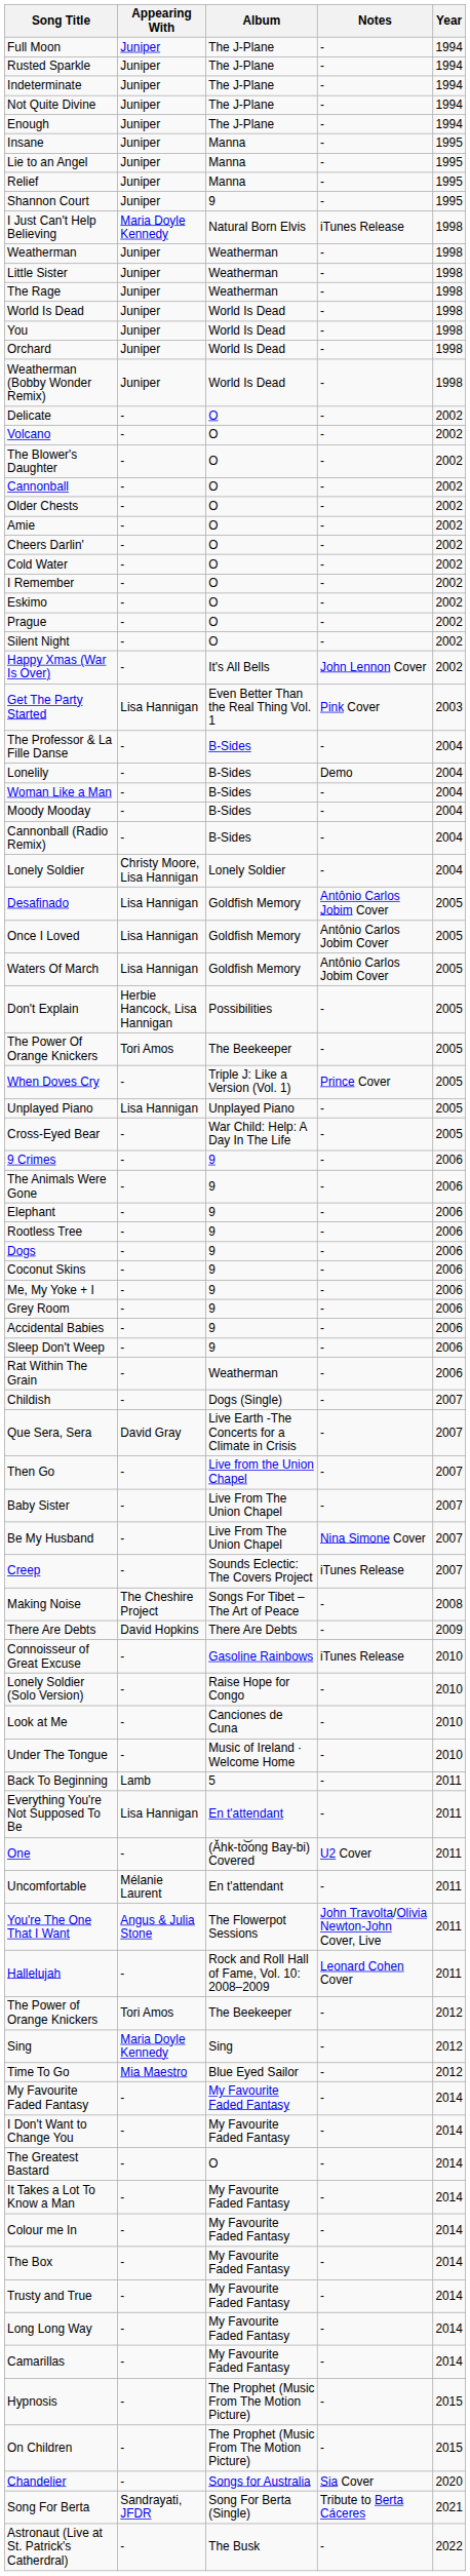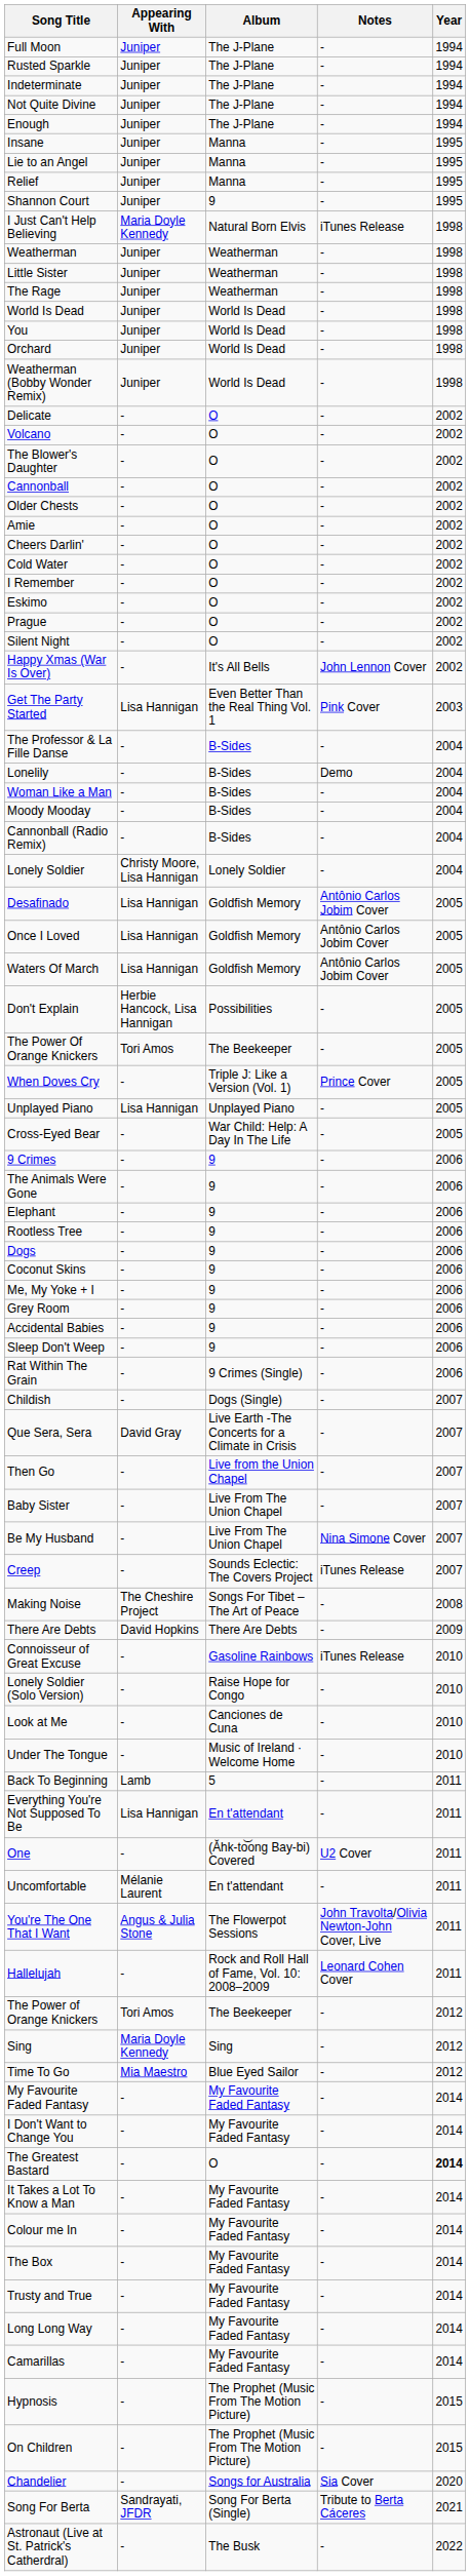 <table class="wikitable sortable">
 <tr>
 <th>Song Title</th>
 <th>Appearing With</th>
 <th>Album</th>
 <th>Notes</th>
 <th>Year</th>
 </tr>
 <tr>
 <td>Full Moon</td>
 <td><a href='#'>Juniper</a></td>
 <td>The J-Plane</td>
 <td>-</td>
 <td>1994</td>
 </tr>
 <tr>
 <td>Rusted Sparkle</td>
 <td>Juniper</td>
 <td>The J-Plane</td>
 <td>-</td>
 <td>1994</td>
 </tr>
 <tr>
 <td>Indeterminate</td>
 <td>Juniper</td>
 <td>The J-Plane</td>
 <td>-</td>
 <td>1994</td>
 </tr>
 <tr>
 <td>Not Quite Divine</td>
 <td>Juniper</td>
 <td>The J-Plane</td>
 <td>-</td>
 <td>1994</td>
 </tr>
 <tr>
 <td>Enough</td>
 <td>Juniper</td>
 <td>The J-Plane</td>
 <td>-</td>
 <td>1994</td>
 </tr>
 <tr>
 <td>Insane</td>
 <td>Juniper</td>
 <td>Manna</td>
 <td>-</td>
 <td>1995</td>
 </tr>
 <tr>
 <td>Lie to an Angel</td>
 <td>Juniper</td>
 <td>Manna</td>
 <td>-</td>
 <td>1995</td>
 </tr>
 <tr>
 <td>Relief</td>
 <td>Juniper</td>
 <td>Manna</td>
 <td>-</td>
 <td>1995</td>
 </tr>
 <tr>
 <td>Shannon Court</td>
 <td>Juniper</td>
 <td>9</td>
 <td>-</td>
 <td>1995</td>
 </tr>
 <tr>
 <td>I Just Can't Help Believing</td>
 <td><a href='#'>Maria Doyle Kennedy</a></td>
 <td>Natural Born Elvis</td>
 <td>iTunes Release</td>
 <td>1998</td>
 </tr>
 <tr>
 <td>Weatherman</td>
 <td>Juniper</td>
 <td>Weatherman</td>
 <td>-</td>
 <td>1998</td>
 </tr>
 <tr>
 <td>Little Sister</td>
 <td>Juniper</td>
 <td>Weatherman</td>
 <td>-</td>
 <td>1998</td>
 </tr>
 <tr>
 <td>The Rage</td>
 <td>Juniper</td>
 <td>Weatherman</td>
 <td>-</td>
 <td>1998</td>
 </tr>
 <tr>
 <td>World Is Dead</td>
 <td>Juniper</td>
 <td>World Is Dead</td>
 <td>-</td>
 <td>1998</td>
 </tr>
 <tr>
 <td>You</td>
 <td>Juniper</td>
 <td>World Is Dead</td>
 <td>-</td>
 <td>1998</td>
 </tr>
 <tr>
 <td>Orchard</td>
 <td>Juniper</td>
 <td>World Is Dead</td>
 <td>-</td>
 <td>1998</td>
 </tr>
 <tr>
 <td>Weatherman (Bobby Wonder Remix)</td>
 <td>Juniper</td>
 <td>World Is Dead</td>
 <td>-</td>
 <td>1998</td>
 </tr>
 <tr>
 <td>Delicate</td>
 <td>-</td>
 <td><a href='#'>O</a></td>
 <td>-</td>
 <td>2002</td>
 </tr>
 <tr>
 <td><a href='#'> Volcano</a></td>
 <td>-</td>
 <td>O</td>
 <td>-</td>
 <td>2002</td>
 </tr>
 <tr>
 <td>The Blower's Daughter</td>
 <td>-</td>
 <td>O</td>
 <td>-</td>
 <td>2002</td>
 </tr>
 <tr>
 <td><a href='#'>Cannonball</a></td>
 <td>-</td>
 <td>O</td>
 <td>-</td>
 <td>2002</td>
 </tr>
 <tr>
 <td>Older Chests</td>
 <td>-</td>
 <td>O</td>
 <td>-</td>
 <td>2002</td>
 </tr>
 <tr>
 <td>Amie</td>
 <td>-</td>
 <td>O</td>
 <td>-</td>
 <td>2002</td>
 </tr>
 <tr>
 <td>Cheers Darlin'</td>
 <td>-</td>
 <td>O</td>
 <td>-</td>
 <td>2002</td>
 </tr>
 <tr>
 <td>Cold Water</td>
 <td>-</td>
 <td>O</td>
 <td>-</td>
 <td>2002</td>
 </tr>
 <tr>
 <td>I Remember</td>
 <td>-</td>
 <td>O</td>
 <td>-</td>
 <td>2002</td>
 </tr>
 <tr>
 <td>Eskimo</td>
 <td>-</td>
 <td>O</td>
 <td>-</td>
 <td>2002</td>
 </tr>
 <tr>
 <td>Prague</td>
 <td>-</td>
 <td>O</td>
 <td>-</td>
 <td>2002</td>
 </tr>
 <tr>
 <td>Silent Night</td>
 <td>-</td>
 <td>O</td>
 <td>-</td>
 <td>2002</td>
 </tr>
 <tr>
 <td><a href='#'>Happy Xmas (War Is Over)</a></td>
 <td>-</td>
 <td>It's All Bells</td>
 <td><a href='#'>John Lennon</a> Cover</td>
 <td>2002</td>
 </tr>
 <tr>
 <td><a href='#'>Get The Party Started</a></td>
 <td>Lisa Hannigan</td>
 <td>Even Better Than the Real Thing Vol. 1</td>
 <td><a href='#'>Pink</a> Cover</td>
 <td>2003</td>
 </tr>
 <tr>
 <td>The Professor & La Fille Danse</td>
 <td>-</td>
 <td><a href='#'>B-Sides</a></td>
 <td>-</td>
 <td>2004</td>
 </tr>
 <tr>
 <td>Lonelily</td>
 <td>-</td>
 <td>B-Sides</td>
 <td>Demo</td>
 <td>2004</td>
 </tr>
 <tr>
 <td><a href='#'>Woman Like a Man</a></td>
 <td>-</td>
 <td>B-Sides</td>
 <td>-</td>
 <td>2004</td>
 </tr>
 <tr>
 <td>Moody Mooday</td>
 <td>-</td>
 <td>B-Sides</td>
 <td>-</td>
 <td>2004</td>
 </tr>
 <tr>
 <td>Cannonball (Radio Remix)</td>
 <td>-</td>
 <td>B-Sides</td>
 <td>-</td>
 <td>2004</td>
 </tr>
 <tr>
 <td>Lonely Soldier</td>
 <td>Christy Moore, Lisa Hannigan</td>
 <td>Lonely Soldier</td>
 <td>-</td>
 <td>2004</td>
 </tr>
 <tr>
 <td><a href='#'>Desafinado</a></td>
 <td>Lisa Hannigan</td>
 <td>Goldfish Memory</td>
 <td><a href='#'>Antônio Carlos Jobim</a> Cover</td>
 <td>2005</td>
 </tr>
 <tr>
 <td>Once I Loved</td>
 <td>Lisa Hannigan</td>
 <td>Goldfish Memory</td>
 <td>Antônio Carlos Jobim Cover</td>
 <td>2005</td>
 </tr>
 <tr>
 <td>Waters Of March</td>
 <td>Lisa Hannigan</td>
 <td>Goldfish Memory</td>
 <td>Antônio Carlos Jobim Cover</td>
 <td>2005</td>
 </tr>
 <tr>
 <td>Don't Explain</td>
 <td>Herbie Hancock, Lisa Hannigan</td>
 <td>Possibilities</td>
 <td>-</td>
 <td>2005</td>
 </tr>
 <tr>
 <td>The Power Of Orange Knickers</td>
 <td>Tori Amos</td>
 <td>The Beekeeper</td>
 <td>-</td>
 <td>2005</td>
 </tr>
 <tr>
 <td><a href='#'>When Doves Cry</a></td>
 <td>-</td>
 <td>Triple J: Like a Version (Vol. 1)</td>
 <td><a href='#'>Prince</a> Cover</td>
 <td>2005</td>
 </tr>
 <tr>
 <td>Unplayed Piano</td>
 <td>Lisa Hannigan</td>
 <td>Unplayed Piano</td>
 <td>-</td>
 <td>2005</td>
 </tr>
 <tr>
 <td>Cross-Eyed Bear</td>
 <td>-</td>
 <td>War Child: Help: A Day In The Life</td>
 <td>-</td>
 <td>2005</td>
 </tr>
 <tr>
 <td><a href='#'>9 Crimes</a></td>
 <td>-</td>
 <td><a href='#'>9</a></td>
 <td>-</td>
 <td>2006</td>
 </tr>
 <tr>
 <td>The Animals Were Gone</td>
 <td>-</td>
 <td>9</td>
 <td>-</td>
 <td>2006</td>
 </tr>
 <tr>
 <td>Elephant</td>
 <td>-</td>
 <td>9</td>
 <td>-</td>
 <td>2006</td>
 </tr>
 <tr>
 <td>Rootless Tree</td>
 <td>-</td>
 <td>9</td>
 <td>-</td>
 <td>2006</td>
 </tr>
 <tr>
 <td><a href='#'>Dogs</a></td>
 <td>-</td>
 <td>9</td>
 <td>-</td>
 <td>2006</td>
 </tr>
 <tr>
 <td>Coconut Skins</td>
 <td>-</td>
 <td>9</td>
 <td>-</td>
 <td>2006</td>
 </tr>
 <tr>
 <td>Me, My Yoke + I</td>
 <td>-</td>
 <td>9</td>
 <td>-</td>
 <td>2006</td>
 </tr>
 <tr>
 <td>Grey Room</td>
 <td>-</td>
 <td>9</td>
 <td>-</td>
 <td>2006</td>
 </tr>
 <tr>
 <td>Accidental Babies</td>
 <td>-</td>
 <td>9</td>
 <td>-</td>
 <td>2006</td>
 </tr>
 <tr>
 <td>Sleep Don't Weep</td>
 <td>-</td>
 <td>9</td>
 <td>-</td>
 <td>2006</td>
 </tr>
 <tr>
 <td>Rat Within The Grain</td>
 <td>-</td>
-<td>Weatherman</td>
+<td>9 Crimes (Single)</td>
 <td>-</td>
 <td>2006</td>
 </tr>
 <tr>
 <td>Childish</td>
 <td>-</td>
 <td>Dogs (Single)</td>
 <td>-</td>
 <td>2007</td>
 </tr>
 <tr>
 <td>Que Sera, Sera</td>
 <td>David Gray</td>
 <td>Live Earth -The Concerts for a Climate in Crisis</td>
 <td>-</td>
 <td>2007</td>
 </tr>
 <tr>
 <td>Then Go</td>
 <td>-</td>
 <td><a href='#'>Live from the Union Chapel</a></td>
 <td>-</td>
 <td>2007</td>
 </tr>
 <tr>
 <td>Baby Sister</td>
 <td>-</td>
 <td>Live From The Union Chapel</td>
 <td>-</td>
 <td>2007</td>
 </tr>
 <tr>
 <td>Be My Husband</td>
 <td>-</td>
 <td>Live From The Union Chapel</td>
 <td><a href='#'>Nina Simone</a> Cover</td>
 <td>2007</td>
 </tr>
 <tr>
 <td><a href='#'>Creep</a></td>
 <td>-</td>
 <td>Sounds Eclectic: The Covers Project</td>
 <td>iTunes Release</td>
 <td>2007</td>
 </tr>
 <tr>
 <td>Making Noise</td>
 <td>The Cheshire Project</td>
 <td>Songs For Tibet – The Art of Peace</td>
 <td>-</td>
 <td>2008</td>
 </tr>
 <tr>
 <td>There Are Debts</td>
 <td>David Hopkins</td>
 <td>There Are Debts</td>
 <td>-</td>
 <td>2009</td>
 </tr>
 <tr>
 <td>Connoisseur of Great Excuse</td>
 <td>-</td>
 <td><a href='#'>Gasoline Rainbows</a></td>
 <td>iTunes Release</td>
 <td>2010</td>
 </tr>
 <tr>
 <td>Lonely Soldier (Solo Version)</td>
 <td>-</td>
 <td>Raise Hope for Congo</td>
 <td>-</td>
 <td>2010</td>
 </tr>
 <tr>
 <td>Look at Me</td>
 <td>-</td>
 <td>Canciones de Cuna</td>
 <td>-</td>
 <td>2010</td>
 </tr>
 <tr>
 <td>Under The Tongue</td>
 <td>-</td>
 <td>Music of Ireland · Welcome Home</td>
 <td>-</td>
 <td>2010</td>
 </tr>
 <tr>
 <td>Back To Beginning</td>
 <td>Lamb</td>
 <td>5</td>
 <td>-</td>
 <td>2011</td>
 </tr>
 <tr>
 <td>Everything You're Not Supposed To Be</td>
 <td>Lisa Hannigan</td>
 <td><a href='#'>En t'attendant</a></td>
 <td>-</td>
 <td>2011</td>
 </tr>
 <tr>
 <td><a href='#'>One</a></td>
 <td>-</td>
 <td>(Ǎhk-to͝ong Bay-bi) Covered</td>
 <td><a href='#'>U2</a> Cover</td>
 <td>2011</td>
 </tr>
 <tr>
 <td>Uncomfortable</td>
 <td>Mélanie Laurent</td>
 <td>En t'attendant</td>
 <td>-</td>
 <td>2011</td>
 </tr>
 <tr>
 <td><a href='#'>You're The One That I Want</a></td>
 <td><a href='#'>Angus & Julia Stone</a></td>
 <td>The Flowerpot Sessions</td>
 <td><a href='#'>John Travolta</a>/<a href='#'>Olivia Newton-John</a> Cover, Live</td>
 <td>2011</td>
 </tr>
 <tr>
 <td><a href='#'>Hallelujah</a></td>
 <td>-</td>
 <td>Rock and Roll Hall of Fame, Vol. 10: 2008–2009</td>
 <td><a href='#'>Leonard Cohen</a> Cover</td>
 <td>2011</td>
 </tr>
 <tr>
 <td>The Power of Orange Knickers</td>
 <td>Tori Amos</td>
 <td>The Beekeeper</td>
 <td>-</td>
 <td>2012</td>
 </tr>
 <tr>
 <td>Sing</td>
 <td><a href='#'>Maria Doyle Kennedy</a></td>
 <td>Sing</td>
 <td>-</td>
 <td>2012</td>
 </tr>
 <tr>
 <td>Time To Go</td>
 <td><a href='#'>Mia Maestro</a></td>
 <td>Blue Eyed Sailor</td>
 <td>-</td>
 <td>2012</td>
 </tr>
 <tr>
 <td>My Favourite Faded Fantasy</td>
 <td>-</td>
 <td><a href='#'>My Favourite Faded Fantasy</a></td>
 <td>-</td>
 <td>2014</td>
 </tr>
 <tr>
 <td>I Don't Want to Change You</td>
 <td>-</td>
 <td>My Favourite Faded Fantasy</td>
 <td>-</td>
 <td>2014</td>
 </tr>
 <tr>
 <td>The Greatest Bastard</td>
 <td>-</td>
 <td>O</td>
 <td>-</td>
-<td>2014</td>
+<td><strong>2014</strong></td>
 </tr>
 <tr>
 <td>It Takes a Lot To Know a Man</td>
 <td>-</td>
 <td>My Favourite Faded Fantasy</td>
 <td>-</td>
 <td>2014</td>
 </tr>
 <tr>
 <td>Colour me In</td>
 <td>-</td>
 <td>My Favourite Faded Fantasy</td>
 <td>-</td>
 <td>2014</td>
 </tr>
 <tr>
 <td>The Box</td>
 <td>-</td>
 <td>My Favourite Faded Fantasy</td>
 <td>-</td>
 <td>2014</td>
 </tr>
 <tr>
 <td>Trusty and True</td>
 <td>-</td>
 <td>My Favourite Faded Fantasy</td>
 <td>-</td>
 <td>2014</td>
 </tr>
 <tr>
 <td>Long Long Way</td>
 <td>-</td>
 <td>My Favourite Faded Fantasy</td>
 <td>-</td>
 <td>2014</td>
 </tr>
 <tr>
 <td>Camarillas</td>
 <td>-</td>
 <td>My Favourite Faded Fantasy</td>
 <td>-</td>
 <td>2014</td>
 </tr>
 <tr>
 <td>Hypnosis</td>
 <td>-</td>
 <td>The Prophet (Music From The Motion Picture)</td>
 <td>-</td>
 <td>2015</td>
 </tr>
 <tr>
 <td>On Children</td>
 <td>-</td>
 <td>The Prophet (Music From The Motion Picture)</td>
 <td>-</td>
 <td>2015</td>
 </tr>
 <tr>
 <td><a href='#'>Chandelier</a></td>
 <td>-</td>
 <td><a href='#'>Songs for Australia</a></td>
 <td><a href='#'>Sia</a> Cover</td>
 <td>2020</td>
 </tr>
 <tr>
 <td>Song For Berta</td>
 <td>Sandrayati, <a href='#'>JFDR</a></td>
 <td>Song For Berta (Single)</td>
 <td>Tribute to <a href='#'>Berta Cáceres</a></td>
 <td>2021</td>
 </tr>
 <tr>
 <td>Astronaut (Live at St. Patrick's Catherdral)</td>
 <td>-</td>
 <td>The Busk</td>
 <td>-</td>
 <td>2022</td>
 </tr>
 </table>
